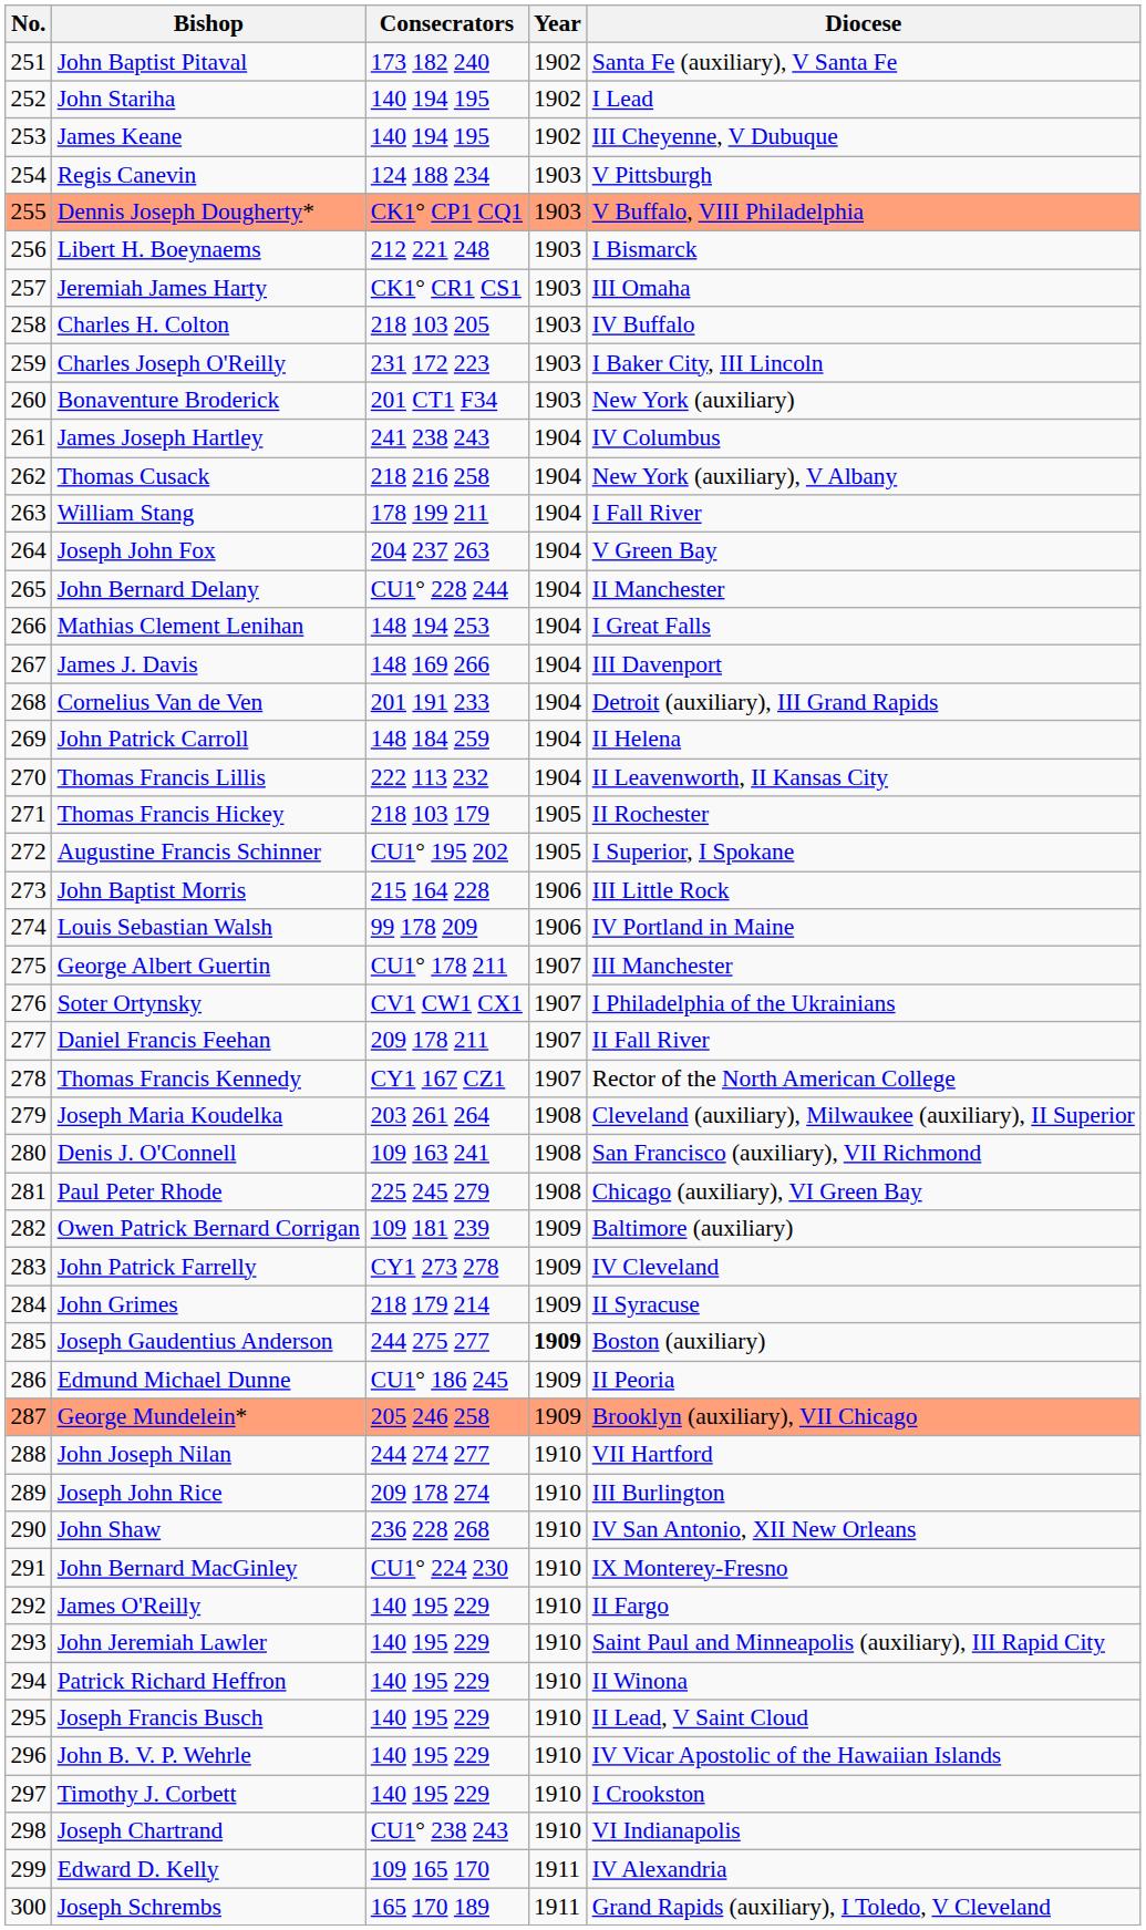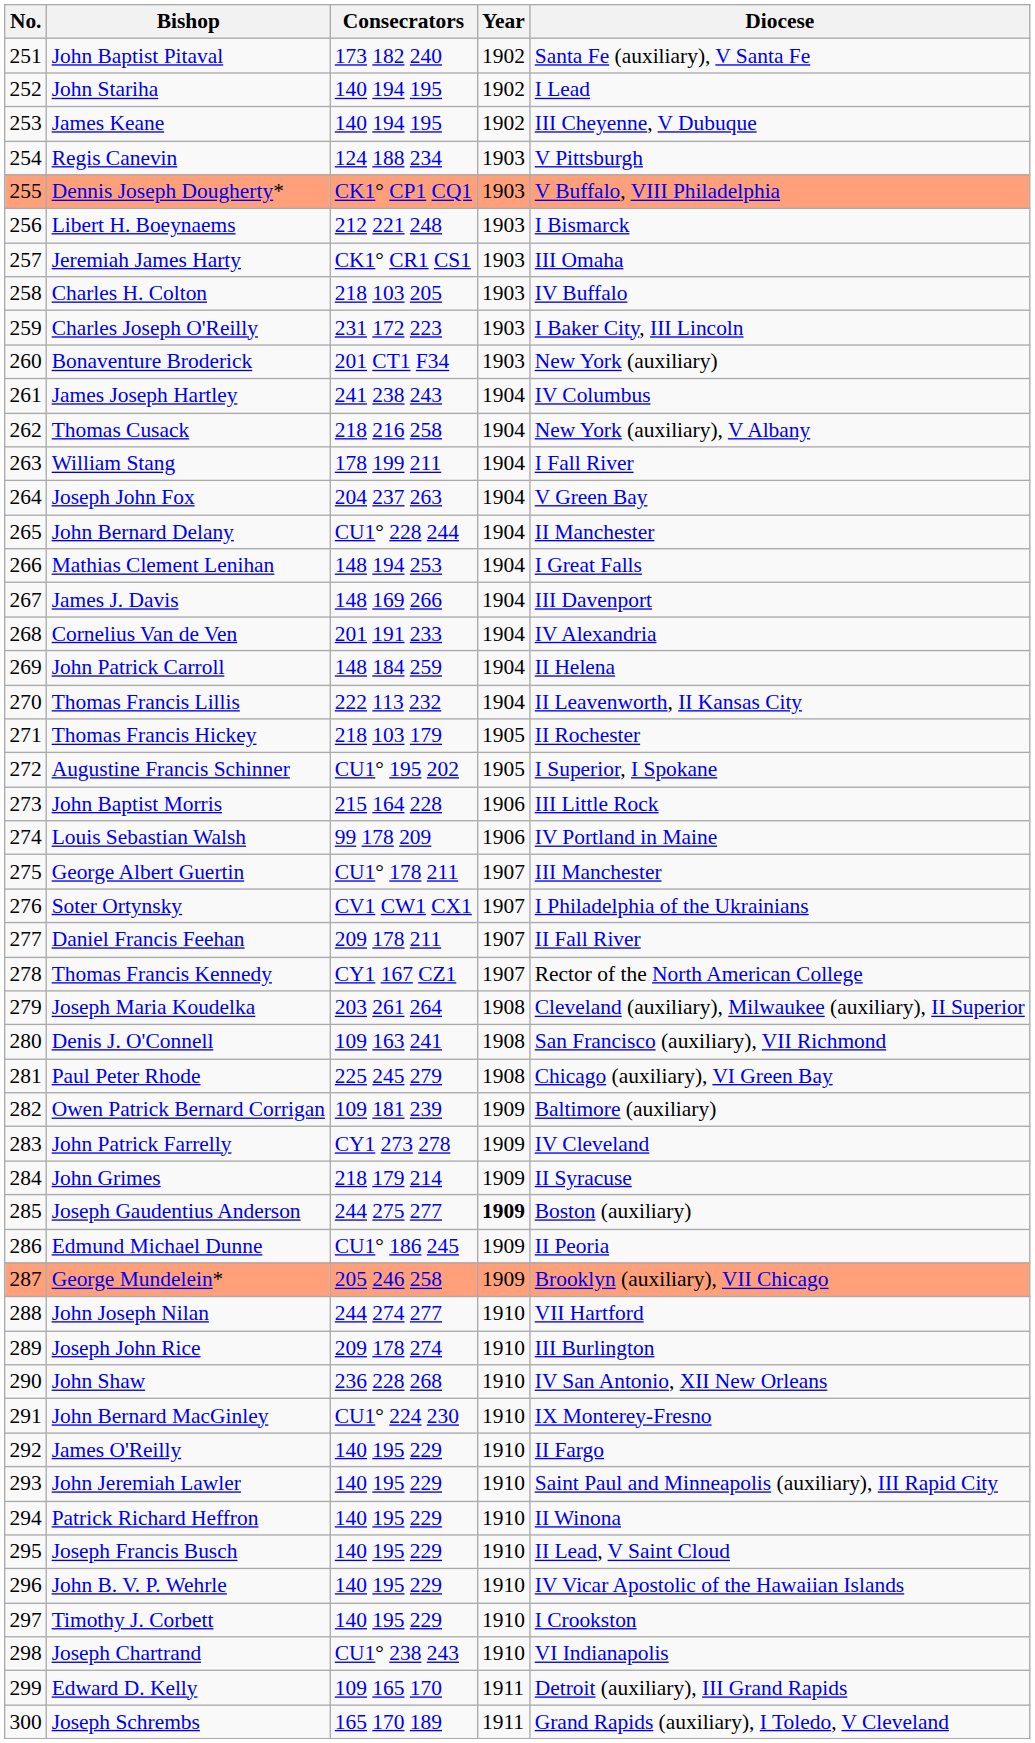 <table class="wikitable">
 <tr>
 <th>No.</th>
 <th>Bishop</th>
 <th>Consecrators</th>
 <th>Year</th>
 <th>Diocese</th>
 </tr>
 <tr>
 <td>251</td>
 <td><a href='#'>John Baptist Pitaval</a></td>
 <td><a href='#'>173</a> <a href='#'>182</a> <a href='#'>240</a></td>
 <td>1902</td>
 <td><a href='#'>Santa Fe</a> (auxiliary), <a href='#'>V Santa Fe</a></td>
 </tr>
 <tr>
 <td>252</td>
 <td><a href='#'>John Stariha</a></td>
 <td><a href='#'>140</a> <a href='#'>194</a> <a href='#'>195</a></td>
 <td>1902</td>
 <td><a href='#'>I Lead</a></td>
 </tr>
 <tr>
 <td>253</td>
 <td><a href='#'>James Keane</a></td>
 <td><a href='#'>140</a> <a href='#'>194</a> <a href='#'>195</a></td>
 <td>1902</td>
 <td><a href='#'>III Cheyenne</a>, <a href='#'>V Dubuque</a></td>
 </tr>
 <tr>
 <td>254</td>
 <td><a href='#'>Regis Canevin</a></td>
 <td><a href='#'>124</a> <a href='#'>188</a> <a href='#'>234</a></td>
 <td>1903</td>
 <td><a href='#'>V Pittsburgh</a></td>
 </tr>
 <tr bgcolor="#FFA07A">
 <td>255</td>
 <td><a href='#'>Dennis Joseph Dougherty</a>*</td>
 <td><a href='#'>CK1</a>° <a href='#'>CP1</a> <a href='#'>CQ1</a></td>
 <td>1903</td>
 <td><a href='#'>V Buffalo</a>, <a href='#'>VIII Philadelphia</a></td>
 </tr>
 <tr>
 <td>256</td>
 <td><a href='#'>Libert H. Boeynaems</a></td>
 <td><a href='#'>212</a> <a href='#'>221</a> <a href='#'>248</a></td>
 <td>1903</td>
 <td><a href='#'>I Bismarck</a></td>
 </tr>
 <tr>
 <td>257</td>
 <td><a href='#'>Jeremiah James Harty</a></td>
 <td><a href='#'>CK1</a>° <a href='#'>CR1</a> <a href='#'>CS1</a></td>
 <td>1903</td>
 <td><a href='#'>III Omaha</a></td>
 </tr>
 <tr>
 <td>258</td>
 <td><a href='#'>Charles H. Colton</a></td>
 <td><a href='#'>218</a> <a href='#'>103</a> <a href='#'>205</a></td>
 <td>1903</td>
 <td><a href='#'>IV Buffalo</a></td>
 </tr>
 <tr>
 <td>259</td>
 <td><a href='#'>Charles Joseph O'Reilly</a></td>
 <td><a href='#'>231</a> <a href='#'>172</a> <a href='#'>223</a></td>
 <td>1903</td>
 <td><a href='#'>I Baker City</a>, <a href='#'>III Lincoln</a></td>
 </tr>
 <tr>
 <td>260</td>
 <td><a href='#'>Bonaventure Broderick</a></td>
 <td><a href='#'>201</a> <a href='#'>CT1</a> <a href='#'>F34</a></td>
 <td>1903</td>
 <td><a href='#'>New York</a> (auxiliary)</td>
 </tr>
 <tr>
 <td>261</td>
 <td><a href='#'>James Joseph Hartley</a></td>
 <td><a href='#'>241</a> <a href='#'>238</a> <a href='#'>243</a></td>
 <td>1904</td>
 <td><a href='#'>IV Columbus</a></td>
 </tr>
 <tr>
 <td>262</td>
 <td><a href='#'>Thomas Cusack</a></td>
 <td><a href='#'>218</a> <a href='#'>216</a> <a href='#'>258</a></td>
 <td>1904</td>
 <td><a href='#'>New York</a> (auxiliary), <a href='#'>V Albany</a></td>
 </tr>
 <tr>
 <td>263</td>
 <td><a href='#'>William Stang</a></td>
 <td><a href='#'>178</a> <a href='#'>199</a> <a href='#'>211</a></td>
 <td>1904</td>
 <td><a href='#'>I Fall River</a></td>
 </tr>
 <tr>
 <td>264</td>
 <td><a href='#'>Joseph John Fox</a></td>
 <td><a href='#'>204</a> <a href='#'>237</a> <a href='#'>263</a></td>
 <td>1904</td>
 <td><a href='#'>V Green Bay</a></td>
 </tr>
 <tr>
 <td>265</td>
 <td><a href='#'>John Bernard Delany</a></td>
 <td><a href='#'>CU1</a>° <a href='#'>228</a> <a href='#'>244</a></td>
 <td>1904</td>
 <td><a href='#'>II Manchester</a></td>
 </tr>
 <tr>
 <td>266</td>
 <td><a href='#'>Mathias Clement Lenihan</a></td>
 <td><a href='#'>148</a> <a href='#'>194</a> <a href='#'>253</a></td>
 <td>1904</td>
 <td><a href='#'>I Great Falls</a></td>
 </tr>
 <tr>
 <td>267</td>
 <td><a href='#'>James J. Davis</a></td>
 <td><a href='#'>148</a> <a href='#'>169</a> <a href='#'>266</a></td>
 <td>1904</td>
 <td><a href='#'>III Davenport</a></td>
 </tr>
 <tr>
 <td>268</td>
 <td><a href='#'>Cornelius Van de Ven</a></td>
 <td><a href='#'>201</a> <a href='#'>191</a> <a href='#'>233</a></td>
 <td>1904</td>
-<td><a href='#'>Detroit</a> (auxiliary), <a href='#'>III Grand Rapids</a></td>
+<td><a href='#'>IV Alexandria</a></td>
 </tr>
 <tr>
 <td>269</td>
 <td><a href='#'>John Patrick Carroll</a></td>
 <td><a href='#'>148</a> <a href='#'>184</a> <a href='#'>259</a></td>
 <td>1904</td>
 <td><a href='#'>II Helena</a></td>
 </tr>
 <tr>
 <td>270</td>
 <td><a href='#'>Thomas Francis Lillis</a></td>
 <td><a href='#'>222</a> <a href='#'>113</a> <a href='#'>232</a></td>
 <td>1904</td>
 <td><a href='#'>II Leavenworth</a>, <a href='#'>II Kansas City</a></td>
 </tr>
 <tr>
 <td>271</td>
 <td><a href='#'>Thomas Francis Hickey</a></td>
 <td><a href='#'>218</a> <a href='#'>103</a> <a href='#'>179</a></td>
 <td>1905</td>
 <td><a href='#'>II Rochester</a></td>
 </tr>
 <tr>
 <td>272</td>
 <td><a href='#'>Augustine Francis Schinner</a></td>
 <td><a href='#'>CU1</a>° <a href='#'>195</a> <a href='#'>202</a></td>
 <td>1905</td>
 <td><a href='#'>I Superior</a>, <a href='#'>I Spokane</a></td>
 </tr>
 <tr>
 <td>273</td>
 <td><a href='#'>John Baptist Morris</a></td>
 <td><a href='#'>215</a> <a href='#'>164</a> <a href='#'>228</a></td>
 <td>1906</td>
 <td><a href='#'>III Little Rock</a></td>
 </tr>
 <tr>
 <td>274</td>
 <td><a href='#'>Louis Sebastian Walsh</a></td>
 <td><a href='#'>99</a> <a href='#'>178</a> <a href='#'>209</a></td>
 <td>1906</td>
 <td><a href='#'>IV Portland in Maine</a></td>
 </tr>
 <tr>
 <td>275</td>
 <td><a href='#'>George Albert Guertin</a></td>
 <td><a href='#'>CU1</a>° <a href='#'>178</a> <a href='#'>211</a></td>
 <td>1907</td>
 <td><a href='#'>III Manchester</a></td>
 </tr>
 <tr>
 <td>276</td>
 <td><a href='#'>Soter Ortynsky</a></td>
 <td><a href='#'>CV1</a> <a href='#'>CW1</a> <a href='#'>CX1</a></td>
 <td>1907</td>
 <td><a href='#'>I Philadelphia of the Ukrainians</a></td>
 </tr>
 <tr>
 <td>277</td>
 <td><a href='#'>Daniel Francis Feehan</a></td>
 <td><a href='#'>209</a> <a href='#'>178</a> <a href='#'>211</a></td>
 <td>1907</td>
 <td><a href='#'>II Fall River</a></td>
 </tr>
 <tr>
 <td>278</td>
 <td><a href='#'>Thomas Francis Kennedy</a></td>
 <td><a href='#'>CY1</a> <a href='#'>167</a> <a href='#'>CZ1</a></td>
 <td>1907</td>
 <td>Rector of the <a href='#'>North American College</a></td>
 </tr>
 <tr>
 <td>279</td>
 <td><a href='#'>Joseph Maria Koudelka</a></td>
 <td><a href='#'>203</a> <a href='#'>261</a> <a href='#'>264</a></td>
 <td>1908</td>
 <td><a href='#'>Cleveland</a> (auxiliary), <a href='#'>Milwaukee</a> (auxiliary), <a href='#'>II Superior</a></td>
 </tr>
 <tr>
 <td>280</td>
 <td><a href='#'>Denis J. O'Connell</a></td>
 <td><a href='#'>109</a> <a href='#'>163</a> <a href='#'>241</a></td>
 <td>1908</td>
 <td><a href='#'>San Francisco</a> (auxiliary), <a href='#'>VII Richmond</a></td>
 </tr>
 <tr>
 <td>281</td>
 <td><a href='#'>Paul Peter Rhode</a></td>
 <td><a href='#'>225</a> <a href='#'>245</a> <a href='#'>279</a></td>
 <td>1908</td>
 <td><a href='#'>Chicago</a> (auxiliary), <a href='#'>VI Green Bay</a></td>
 </tr>
 <tr>
 <td>282</td>
 <td><a href='#'>Owen Patrick Bernard Corrigan</a></td>
 <td><a href='#'>109</a> <a href='#'>181</a> <a href='#'>239</a></td>
 <td>1909</td>
 <td><a href='#'>Baltimore</a> (auxiliary)</td>
 </tr>
 <tr>
 <td>283</td>
 <td><a href='#'>John Patrick Farrelly</a></td>
 <td><a href='#'>CY1</a> <a href='#'>273</a> <a href='#'>278</a></td>
 <td>1909</td>
 <td><a href='#'>IV Cleveland</a></td>
 </tr>
 <tr>
 <td>284</td>
 <td><a href='#'>John Grimes</a></td>
 <td><a href='#'>218</a> <a href='#'>179</a> <a href='#'>214</a></td>
 <td>1909</td>
 <td><a href='#'>II Syracuse</a></td>
 </tr>
 <tr>
 <td>285</td>
 <td><a href='#'>Joseph Gaudentius Anderson</a></td>
 <td><a href='#'>244</a> <a href='#'>275</a> <a href='#'>277</a></td>
 <td><strong>1909</strong></td>
 <td><a href='#'>Boston</a> (auxiliary)</td>
 </tr>
 <tr>
 <td>286</td>
 <td><a href='#'>Edmund Michael Dunne</a></td>
 <td><a href='#'>CU1</a>° <a href='#'>186</a> <a href='#'>245</a></td>
 <td>1909</td>
 <td><a href='#'>II Peoria</a></td>
 </tr>
 <tr bgcolor="#FFA07A">
 <td>287</td>
 <td><a href='#'>George Mundelein</a>*</td>
 <td><a href='#'>205</a> <a href='#'>246</a> <a href='#'>258</a></td>
 <td>1909</td>
 <td><a href='#'>Brooklyn</a> (auxiliary), <a href='#'>VII Chicago</a></td>
 </tr>
 <tr>
 <td>288</td>
 <td><a href='#'>John Joseph Nilan</a></td>
 <td><a href='#'>244</a> <a href='#'>274</a> <a href='#'>277</a></td>
 <td>1910</td>
 <td><a href='#'>VII Hartford</a></td>
 </tr>
 <tr>
 <td>289</td>
 <td><a href='#'>Joseph John Rice</a></td>
 <td><a href='#'>209</a> <a href='#'>178</a> <a href='#'>274</a></td>
 <td>1910</td>
 <td><a href='#'>III Burlington</a></td>
 </tr>
 <tr>
 <td>290</td>
 <td><a href='#'>John Shaw</a></td>
 <td><a href='#'>236</a> <a href='#'>228</a> <a href='#'>268</a></td>
 <td>1910</td>
 <td><a href='#'>IV San Antonio</a>, <a href='#'>XII New Orleans</a></td>
 </tr>
 <tr>
 <td>291</td>
 <td><a href='#'>John Bernard MacGinley</a></td>
 <td><a href='#'>CU1</a>° <a href='#'>224</a> <a href='#'>230</a></td>
 <td>1910</td>
 <td><a href='#'>IX Monterey-Fresno</a></td>
 </tr>
 <tr>
 <td>292</td>
 <td><a href='#'>James O'Reilly</a></td>
 <td><a href='#'>140</a> <a href='#'>195</a> <a href='#'>229</a></td>
 <td>1910</td>
 <td><a href='#'>II Fargo</a></td>
 </tr>
 <tr>
 <td>293</td>
 <td><a href='#'>John Jeremiah Lawler</a></td>
 <td><a href='#'>140</a> <a href='#'>195</a> <a href='#'>229</a></td>
 <td>1910</td>
 <td><a href='#'>Saint Paul and Minneapolis</a> (auxiliary), <a href='#'>III Rapid City</a></td>
 </tr>
 <tr>
 <td>294</td>
 <td><a href='#'>Patrick Richard Heffron</a></td>
 <td><a href='#'>140</a> <a href='#'>195</a> <a href='#'>229</a></td>
 <td>1910</td>
 <td><a href='#'>II Winona</a></td>
 </tr>
 <tr>
 <td>295</td>
 <td><a href='#'>Joseph Francis Busch</a></td>
 <td><a href='#'>140</a> <a href='#'>195</a> <a href='#'>229</a></td>
 <td>1910</td>
 <td><a href='#'>II Lead</a>, <a href='#'>V Saint Cloud</a></td>
 </tr>
 <tr>
 <td>296</td>
 <td><a href='#'>John B. V. P. Wehrle</a></td>
 <td><a href='#'>140</a> <a href='#'>195</a> <a href='#'>229</a></td>
 <td>1910</td>
 <td><a href='#'>IV Vicar Apostolic of the Hawaiian Islands</a></td>
 </tr>
 <tr>
 <td>297</td>
 <td><a href='#'>Timothy J. Corbett</a></td>
 <td><a href='#'>140</a> <a href='#'>195</a> <a href='#'>229</a></td>
 <td>1910</td>
 <td><a href='#'>I Crookston</a></td>
 </tr>
 <tr>
 <td>298</td>
 <td><a href='#'>Joseph Chartrand</a></td>
 <td><a href='#'>CU1</a>° <a href='#'>238</a> <a href='#'>243</a></td>
 <td>1910</td>
 <td><a href='#'>VI Indianapolis</a></td>
 </tr>
 <tr>
 <td>299</td>
 <td><a href='#'>Edward D. Kelly</a></td>
 <td><a href='#'>109</a> <a href='#'>165</a> <a href='#'>170</a></td>
 <td>1911</td>
-<td><a href='#'>IV Alexandria</a></td>
+<td><a href='#'>Detroit</a> (auxiliary), <a href='#'>III Grand Rapids</a></td>
 </tr>
 <tr>
 <td>300</td>
 <td><a href='#'>Joseph Schrembs</a></td>
 <td><a href='#'>165</a> <a href='#'>170</a> <a href='#'>189</a></td>
 <td>1911</td>
 <td><a href='#'>Grand Rapids</a> (auxiliary), <a href='#'>I Toledo</a>, <a href='#'>V Cleveland</a></td>
 </tr>
 </table>
